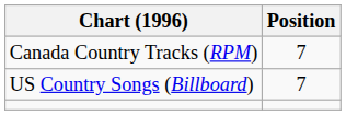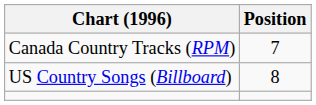 <table class="wikitable sortable">
 <tr>
 <th scope="col">Chart (1996)</th>
 <th scope="col">Position</th>
 </tr>
 <tr>
 <td>Canada Country Tracks (<em><a href='#'>RPM</a></em>)</td>
 <td align="center">7</td>
 </tr>
 <tr>
 <td>US <a href='#'>Country Songs</a> (<em><a href='#'>Billboard</a></em>)</td>
-<td align="center">7</td>
+<td align="center">8</td>
 </tr>
 <tr>
 <td></td>
 </tr>
 </table>
